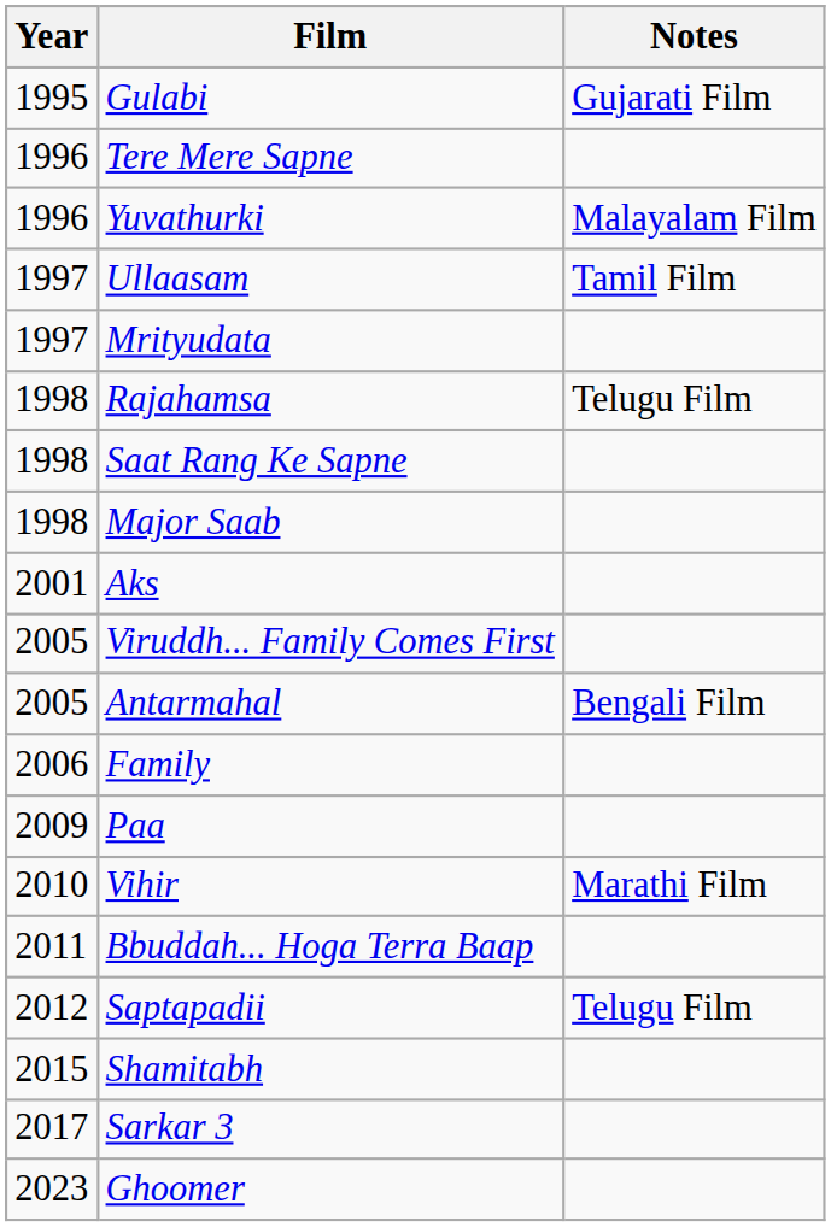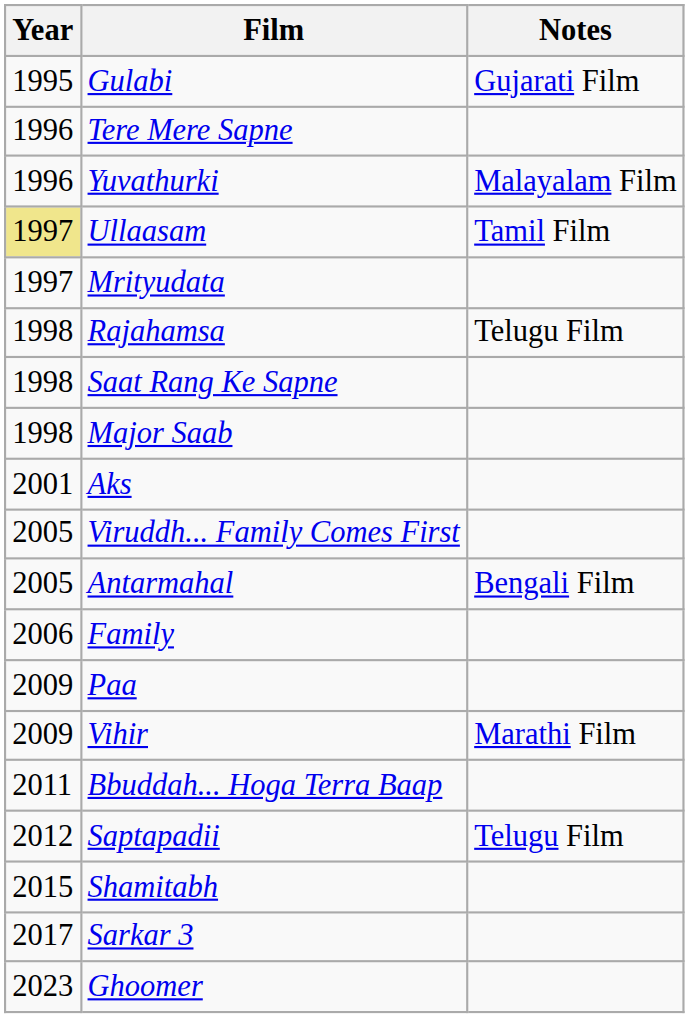 <table class="wikitable" style="font-size: 90%;">
 <tr>
 <th>Year</th>
 <th>Film</th>
 <th>Notes</th>
 </tr>
 <tr>
 <td>1995</td>
 <td><em><a href='#'>Gulabi</a></em></td>
 <td><a href='#'>Gujarati</a> Film</td>
 </tr>
 <tr>
 <td>1996</td>
 <td><em><a href='#'>Tere Mere Sapne</a></em></td>
 <td></td>
 </tr>
 <tr>
 <td>1996</td>
 <td><em><a href='#'>Yuvathurki</a></em></td>
 <td><a href='#'>Malayalam</a> Film</td>
 </tr>
 <tr>
-<td>1997</td>
+<td style="background: khaki;">1997</td>
 <td><em><a href='#'>Ullaasam</a></em></td>
 <td><a href='#'>Tamil</a> Film</td>
 </tr>
 <tr>
 <td>1997</td>
 <td><em><a href='#'>Mrityudata</a></em></td>
 <td></td>
 </tr>
 <tr>
 <td>1998</td>
 <td><em><a href='#'>Rajahamsa</a></em></td>
 <td>Telugu Film</td>
 </tr>
 <tr>
 <td>1998</td>
 <td><em><a href='#'>Saat Rang Ke Sapne</a></em></td>
 <td></td>
 </tr>
 <tr>
 <td>1998</td>
 <td><em><a href='#'>Major Saab</a></em></td>
 <td></td>
 </tr>
 <tr>
 <td>2001</td>
 <td><em><a href='#'>Aks</a></em></td>
 <td></td>
 </tr>
 <tr>
 <td>2005</td>
 <td><em><a href='#'>Viruddh... Family Comes First</a></em></td>
 <td></td>
 </tr>
 <tr>
 <td>2005</td>
 <td><em><a href='#'>Antarmahal</a></em></td>
 <td><a href='#'>Bengali</a> Film</td>
 </tr>
 <tr>
 <td>2006</td>
 <td><em><a href='#'>Family</a></em></td>
 <td></td>
 </tr>
 <tr>
 <td>2009</td>
 <td><em><a href='#'>Paa</a></em></td>
 <td></td>
 </tr>
 <tr>
-<td>2010</td>
+<td>2009</td>
 <td><em><a href='#'>Vihir</a></em></td>
 <td><a href='#'>Marathi</a> Film</td>
 </tr>
 <tr>
 <td>2011</td>
 <td><em><a href='#'>Bbuddah... Hoga Terra Baap</a></em></td>
 <td></td>
 </tr>
 <tr>
 <td>2012</td>
 <td><em><a href='#'>Saptapadii</a></em></td>
 <td><a href='#'>Telugu</a> Film</td>
 </tr>
 <tr>
 <td>2015</td>
 <td><em><a href='#'>Shamitabh</a></em></td>
 <td></td>
 </tr>
 <tr>
 <td>2017</td>
 <td><em><a href='#'>Sarkar 3</a></em></td>
 <td></td>
 </tr>
 <tr>
 <td>2023</td>
 <td><em><a href='#'>Ghoomer</a></em></td>
 <td></td>
 </tr>
 </table>
